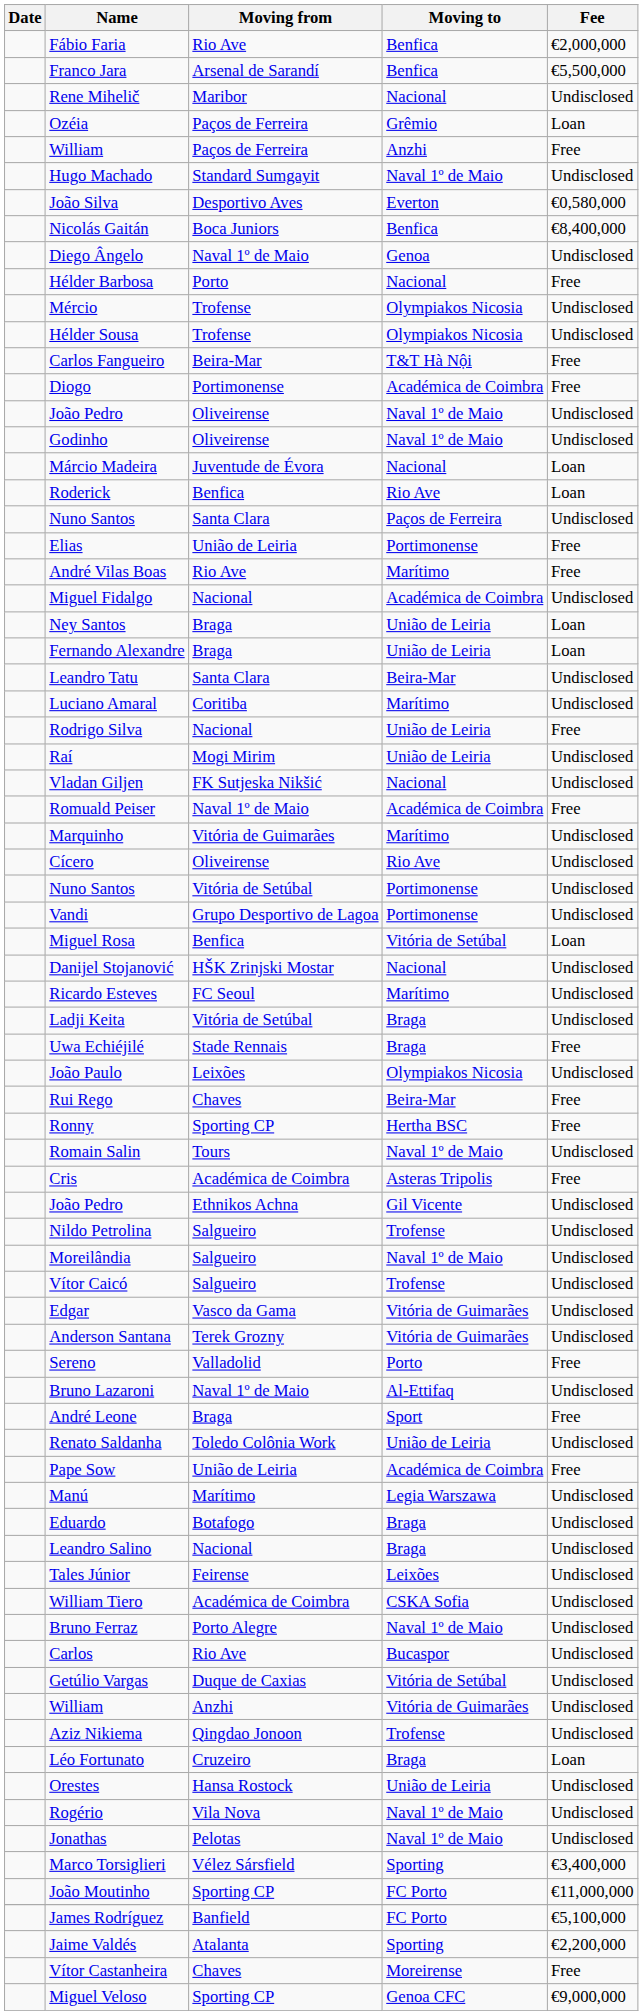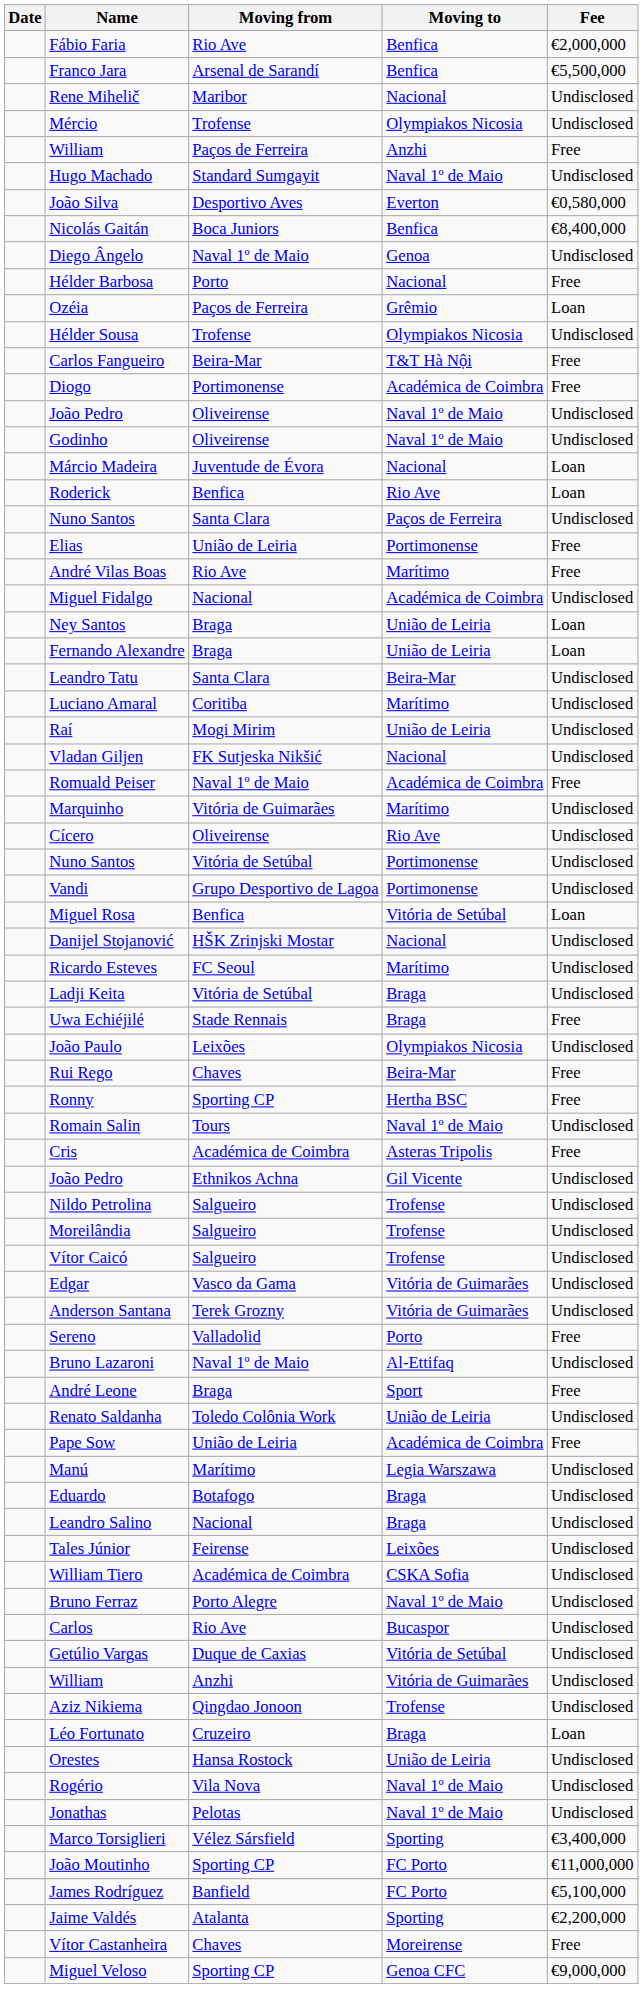 <table class="wikitable sortable">
 <tr>
 <th>Date</th>
 <th>Name</th>
 <th>Moving from</th>
 <th>Moving to</th>
 <th>Fee</th>
 </tr>
 <tr>
 <td><strong></strong></td>
 <td> <a href='#'>Fábio Faria</a></td>
 <td> <a href='#'>Rio Ave</a></td>
 <td> <a href='#'>Benfica</a></td>
 <td>€2,000,000</td>
 </tr>
 <tr>
 <td><strong></strong></td>
 <td> <a href='#'>Franco Jara</a></td>
 <td> <a href='#'>Arsenal de Sarandí</a></td>
 <td> <a href='#'>Benfica</a></td>
 <td>€5,500,000</td>
 </tr>
 <tr>
 <td><strong></strong></td>
 <td> <a href='#'>Rene Mihelič</a></td>
 <td> <a href='#'>Maribor</a></td>
 <td> <a href='#'>Nacional</a></td>
 <td>Undisclosed</td>
 </tr>
 <tr>
 <td><strong></strong></td>
-<td> <a href='#'>Ozéia</a></td>
-<td> <a href='#'>Paços de Ferreira</a></td>
-<td> <a href='#'>Grêmio</a></td>
-<td>Loan</td>
+<td> <a href='#'>Mércio</a></td>
+<td> <a href='#'>Trofense</a></td>
+<td> <a href='#'>Olympiakos Nicosia</a></td>
+<td>Undisclosed</td>
 </tr>
 <tr>
 <td><strong></strong></td>
 <td> <a href='#'>William</a></td>
 <td> <a href='#'>Paços de Ferreira</a></td>
 <td> <a href='#'>Anzhi</a></td>
 <td>Free</td>
 </tr>
 <tr>
 <td><strong></strong></td>
 <td> <a href='#'>Hugo Machado</a></td>
 <td> <a href='#'>Standard Sumgayit</a></td>
 <td> <a href='#'>Naval 1º de Maio</a></td>
 <td>Undisclosed</td>
 </tr>
 <tr>
 <td><strong></strong></td>
 <td> <a href='#'>João Silva</a></td>
 <td> <a href='#'>Desportivo Aves</a></td>
 <td> <a href='#'>Everton</a></td>
 <td>€0,580,000</td>
 </tr>
 <tr>
 <td><strong></strong></td>
 <td> <a href='#'>Nicolás Gaitán</a></td>
 <td> <a href='#'>Boca Juniors</a></td>
 <td> <a href='#'>Benfica</a></td>
 <td>€8,400,000</td>
 </tr>
 <tr>
 <td><strong></strong></td>
 <td> <a href='#'>Diego Ângelo</a></td>
 <td> <a href='#'>Naval 1º de Maio</a></td>
 <td> <a href='#'>Genoa</a></td>
 <td>Undisclosed</td>
 </tr>
 <tr>
 <td><strong></strong></td>
 <td> <a href='#'>Hélder Barbosa</a></td>
 <td> <a href='#'>Porto</a></td>
 <td> <a href='#'>Nacional</a></td>
 <td>Free</td>
 </tr>
 <tr>
 <td><strong></strong></td>
-<td> <a href='#'>Mércio</a></td>
-<td> <a href='#'>Trofense</a></td>
-<td> <a href='#'>Olympiakos Nicosia</a></td>
-<td>Undisclosed</td>
+<td> <a href='#'>Ozéia</a></td>
+<td> <a href='#'>Paços de Ferreira</a></td>
+<td> <a href='#'>Grêmio</a></td>
+<td>Loan</td>
 </tr>
 <tr>
 <td><strong></strong></td>
 <td> <a href='#'>Hélder Sousa</a></td>
 <td> <a href='#'>Trofense</a></td>
 <td> <a href='#'>Olympiakos Nicosia</a></td>
 <td>Undisclosed</td>
 </tr>
 <tr>
 <td><strong></strong></td>
 <td> <a href='#'>Carlos Fangueiro</a></td>
 <td> <a href='#'>Beira-Mar</a></td>
 <td> <a href='#'>T&T Hà Nội</a></td>
 <td>Free</td>
 </tr>
 <tr>
 <td><strong></strong></td>
 <td> <a href='#'>Diogo</a></td>
 <td> <a href='#'>Portimonense</a></td>
 <td> <a href='#'>Académica de Coimbra</a></td>
 <td>Free</td>
 </tr>
 <tr>
 <td><strong></strong></td>
 <td> <a href='#'>João Pedro</a></td>
 <td> <a href='#'>Oliveirense</a></td>
 <td> <a href='#'>Naval 1º de Maio</a></td>
 <td>Undisclosed</td>
 </tr>
 <tr>
 <td><strong></strong></td>
 <td> <a href='#'>Godinho</a></td>
 <td> <a href='#'>Oliveirense</a></td>
 <td> <a href='#'>Naval 1º de Maio</a></td>
 <td>Undisclosed</td>
 </tr>
 <tr>
 <td><strong></strong></td>
 <td> <a href='#'>Márcio Madeira</a></td>
 <td> <a href='#'>Juventude de Évora</a></td>
 <td> <a href='#'>Nacional</a></td>
 <td>Loan</td>
 </tr>
 <tr>
 <td><strong></strong></td>
 <td> <a href='#'>Roderick</a></td>
 <td> <a href='#'>Benfica</a></td>
 <td> <a href='#'>Rio Ave</a></td>
 <td>Loan</td>
 </tr>
 <tr>
 <td><strong></strong></td>
 <td> <a href='#'>Nuno Santos</a></td>
 <td> <a href='#'>Santa Clara</a></td>
 <td> <a href='#'>Paços de Ferreira</a></td>
 <td>Undisclosed</td>
 </tr>
 <tr>
 <td><strong></strong></td>
 <td> <a href='#'>Elias</a></td>
 <td> <a href='#'>União de Leiria</a></td>
 <td> <a href='#'>Portimonense</a></td>
 <td>Free</td>
 </tr>
 <tr>
 <td><strong></strong></td>
 <td> <a href='#'>André Vilas Boas</a></td>
 <td> <a href='#'>Rio Ave</a></td>
 <td> <a href='#'>Marítimo</a></td>
 <td>Free</td>
 </tr>
 <tr>
 <td><strong></strong></td>
 <td> <a href='#'>Miguel Fidalgo</a></td>
 <td> <a href='#'>Nacional</a></td>
 <td> <a href='#'>Académica de Coimbra</a></td>
 <td>Undisclosed</td>
 </tr>
 <tr>
 <td><strong></strong></td>
 <td> <a href='#'>Ney Santos</a></td>
 <td> <a href='#'>Braga</a></td>
 <td> <a href='#'>União de Leiria</a></td>
 <td>Loan</td>
 </tr>
 <tr>
 <td><strong></strong></td>
 <td> <a href='#'>Fernando Alexandre</a></td>
 <td> <a href='#'>Braga</a></td>
 <td> <a href='#'>União de Leiria</a></td>
 <td>Loan</td>
 </tr>
 <tr>
 <td><strong></strong></td>
 <td> <a href='#'>Leandro Tatu</a></td>
 <td> <a href='#'>Santa Clara</a></td>
 <td> <a href='#'>Beira-Mar</a></td>
 <td>Undisclosed</td>
 </tr>
 <tr>
 <td><strong></strong></td>
 <td> <a href='#'>Luciano Amaral</a></td>
 <td> <a href='#'>Coritiba</a></td>
 <td> <a href='#'>Marítimo</a></td>
 <td>Undisclosed</td>
-</tr>
-<tr>
-<td><strong></strong></td>
-<td> <a href='#'>Rodrigo Silva</a></td>
-<td> <a href='#'>Nacional</a></td>
-<td> <a href='#'>União de Leiria</a></td>
-<td>Free</td>
 </tr>
 <tr>
 <td><strong></strong></td>
 <td> <a href='#'>Raí</a></td>
 <td> <a href='#'>Mogi Mirim</a></td>
 <td> <a href='#'>União de Leiria</a></td>
 <td>Undisclosed</td>
 </tr>
 <tr>
 <td><strong></strong></td>
 <td> <a href='#'>Vladan Giljen</a></td>
 <td> <a href='#'>FK Sutjeska Nikšić</a></td>
 <td> <a href='#'>Nacional</a></td>
 <td>Undisclosed</td>
 </tr>
 <tr>
 <td><strong></strong></td>
 <td> <a href='#'>Romuald Peiser</a></td>
 <td> <a href='#'>Naval 1º de Maio</a></td>
 <td> <a href='#'>Académica de Coimbra</a></td>
 <td>Free</td>
 </tr>
 <tr>
 <td><strong></strong></td>
 <td> <a href='#'>Marquinho</a></td>
 <td> <a href='#'>Vitória de Guimarães</a></td>
 <td> <a href='#'>Marítimo</a></td>
 <td>Undisclosed</td>
 </tr>
 <tr>
 <td><strong></strong></td>
 <td> <a href='#'>Cícero</a></td>
 <td> <a href='#'>Oliveirense</a></td>
 <td> <a href='#'>Rio Ave</a></td>
 <td>Undisclosed</td>
 </tr>
 <tr>
 <td><strong></strong></td>
 <td> <a href='#'>Nuno Santos</a></td>
 <td> <a href='#'>Vitória de Setúbal</a></td>
 <td> <a href='#'>Portimonense</a></td>
 <td>Undisclosed</td>
 </tr>
 <tr>
 <td><strong></strong></td>
 <td> <a href='#'>Vandi</a></td>
 <td> <a href='#'>Grupo Desportivo de Lagoa</a></td>
 <td> <a href='#'>Portimonense</a></td>
 <td>Undisclosed</td>
 </tr>
 <tr>
 <td><strong></strong></td>
 <td> <a href='#'>Miguel Rosa</a></td>
 <td> <a href='#'>Benfica</a></td>
 <td> <a href='#'>Vitória de Setúbal</a></td>
 <td>Loan</td>
 </tr>
 <tr>
 <td><strong></strong></td>
 <td> <a href='#'>Danijel Stojanović</a></td>
 <td> <a href='#'>HŠK Zrinjski Mostar</a></td>
 <td> <a href='#'>Nacional</a></td>
 <td>Undisclosed</td>
 </tr>
 <tr>
 <td><strong></strong></td>
 <td> <a href='#'>Ricardo Esteves</a></td>
 <td> <a href='#'>FC Seoul</a></td>
 <td> <a href='#'>Marítimo</a></td>
 <td>Undisclosed</td>
 </tr>
 <tr>
 <td><strong></strong></td>
 <td> <a href='#'>Ladji Keita</a></td>
 <td> <a href='#'>Vitória de Setúbal</a></td>
 <td> <a href='#'>Braga</a></td>
 <td>Undisclosed</td>
 </tr>
 <tr>
 <td><strong></strong></td>
 <td> <a href='#'>Uwa Echiéjilé</a></td>
 <td> <a href='#'>Stade Rennais</a></td>
 <td> <a href='#'>Braga</a></td>
 <td>Free</td>
 </tr>
 <tr>
 <td><strong></strong></td>
 <td> <a href='#'>João Paulo</a></td>
 <td> <a href='#'>Leixões</a></td>
 <td> <a href='#'>Olympiakos Nicosia</a></td>
 <td>Undisclosed</td>
 </tr>
 <tr>
 <td><strong></strong></td>
 <td> <a href='#'>Rui Rego</a></td>
 <td> <a href='#'>Chaves</a></td>
 <td> <a href='#'>Beira-Mar</a></td>
 <td>Free</td>
 </tr>
 <tr>
 <td><strong></strong></td>
 <td> <a href='#'>Ronny</a></td>
 <td> <a href='#'>Sporting CP</a></td>
 <td> <a href='#'>Hertha BSC</a></td>
 <td>Free</td>
 </tr>
 <tr>
 <td><strong></strong></td>
 <td> <a href='#'>Romain Salin</a></td>
 <td> <a href='#'>Tours</a></td>
 <td> <a href='#'>Naval 1º de Maio</a></td>
 <td>Undisclosed</td>
 </tr>
 <tr>
 <td><strong></strong></td>
 <td> <a href='#'>Cris</a></td>
 <td> <a href='#'>Académica de Coimbra</a></td>
 <td> <a href='#'>Asteras Tripolis</a></td>
 <td>Free</td>
 </tr>
 <tr>
 <td><strong></strong></td>
 <td> <a href='#'>João Pedro</a></td>
 <td> <a href='#'>Ethnikos Achna</a></td>
 <td> <a href='#'>Gil Vicente</a></td>
 <td>Undisclosed</td>
 </tr>
 <tr>
 <td><strong></strong></td>
 <td> <a href='#'>Nildo Petrolina</a></td>
 <td> <a href='#'>Salgueiro</a></td>
 <td> <a href='#'>Trofense</a></td>
 <td>Undisclosed</td>
 </tr>
 <tr>
 <td><strong></strong></td>
 <td> <a href='#'>Moreilândia</a></td>
 <td> <a href='#'>Salgueiro</a></td>
-<td> <a href='#'>Naval 1º de Maio</a></td>
+<td> <a href='#'>Trofense</a></td>
 <td>Undisclosed</td>
 </tr>
 <tr>
 <td><strong></strong></td>
 <td> <a href='#'>Vítor Caicó</a></td>
 <td> <a href='#'>Salgueiro</a></td>
 <td> <a href='#'>Trofense</a></td>
 <td>Undisclosed</td>
 </tr>
 <tr>
 <td><strong></strong></td>
 <td> <a href='#'>Edgar</a></td>
 <td> <a href='#'>Vasco da Gama</a></td>
 <td> <a href='#'>Vitória de Guimarães</a></td>
 <td>Undisclosed</td>
 </tr>
 <tr>
 <td><strong></strong></td>
 <td> <a href='#'>Anderson Santana</a></td>
 <td> <a href='#'>Terek Grozny</a></td>
 <td> <a href='#'>Vitória de Guimarães</a></td>
 <td>Undisclosed</td>
 </tr>
 <tr>
 <td><strong></strong></td>
 <td> <a href='#'>Sereno</a></td>
 <td> <a href='#'>Valladolid</a></td>
 <td> <a href='#'>Porto</a></td>
 <td>Free</td>
 </tr>
 <tr>
 <td><strong></strong></td>
 <td> <a href='#'>Bruno Lazaroni</a></td>
 <td> <a href='#'>Naval 1º de Maio</a></td>
 <td> <a href='#'>Al-Ettifaq</a></td>
 <td>Undisclosed</td>
 </tr>
 <tr>
 <td><strong></strong></td>
 <td> <a href='#'>André Leone</a></td>
 <td> <a href='#'>Braga</a></td>
 <td> <a href='#'>Sport</a></td>
 <td>Free</td>
 </tr>
 <tr>
 <td><strong></strong></td>
 <td> <a href='#'>Renato Saldanha</a></td>
 <td> <a href='#'>Toledo Colônia Work</a></td>
 <td> <a href='#'>União de Leiria</a></td>
 <td>Undisclosed</td>
 </tr>
 <tr>
 <td><strong></strong></td>
 <td> <a href='#'>Pape Sow</a></td>
 <td> <a href='#'>União de Leiria</a></td>
 <td> <a href='#'>Académica de Coimbra</a></td>
 <td>Free</td>
 </tr>
 <tr>
 <td><strong></strong></td>
 <td> <a href='#'>Manú</a></td>
 <td> <a href='#'>Marítimo</a></td>
 <td> <a href='#'>Legia Warszawa</a></td>
 <td>Undisclosed</td>
 </tr>
 <tr>
 <td><strong></strong></td>
 <td> <a href='#'>Eduardo</a></td>
 <td> <a href='#'>Botafogo</a></td>
 <td> <a href='#'>Braga</a></td>
 <td>Undisclosed</td>
 </tr>
 <tr>
 <td><strong></strong></td>
 <td> <a href='#'>Leandro Salino</a></td>
 <td> <a href='#'>Nacional</a></td>
 <td> <a href='#'>Braga</a></td>
 <td>Undisclosed</td>
 </tr>
 <tr>
 <td><strong></strong></td>
 <td> <a href='#'>Tales Júnior</a></td>
 <td> <a href='#'>Feirense</a></td>
 <td> <a href='#'>Leixões</a></td>
 <td>Undisclosed</td>
 </tr>
 <tr>
 <td><strong></strong></td>
 <td> <a href='#'>William Tiero</a></td>
 <td> <a href='#'>Académica de Coimbra</a></td>
 <td> <a href='#'>CSKA Sofia</a></td>
 <td>Undisclosed</td>
 </tr>
 <tr>
 <td><strong></strong></td>
 <td> <a href='#'>Bruno Ferraz</a></td>
 <td> <a href='#'>Porto Alegre</a></td>
 <td> <a href='#'>Naval 1º de Maio</a></td>
 <td>Undisclosed</td>
 </tr>
 <tr>
 <td><strong></strong></td>
 <td> <a href='#'>Carlos</a></td>
 <td> <a href='#'>Rio Ave</a></td>
 <td> <a href='#'>Bucaspor</a></td>
 <td>Undisclosed</td>
 </tr>
 <tr>
 <td><strong></strong></td>
 <td> <a href='#'>Getúlio Vargas</a></td>
 <td> <a href='#'>Duque de Caxias</a></td>
 <td> <a href='#'>Vitória de Setúbal</a></td>
 <td>Undisclosed</td>
 </tr>
 <tr>
 <td><strong></strong></td>
 <td> <a href='#'>William</a></td>
 <td> <a href='#'>Anzhi</a></td>
 <td> <a href='#'>Vitória de Guimarães</a></td>
 <td>Undisclosed</td>
 </tr>
 <tr>
 <td><strong></strong></td>
 <td> <a href='#'>Aziz Nikiema</a></td>
 <td> <a href='#'>Qingdao Jonoon</a></td>
 <td> <a href='#'>Trofense</a></td>
 <td>Undisclosed</td>
 </tr>
 <tr>
 <td><strong></strong></td>
 <td> <a href='#'>Léo Fortunato</a></td>
 <td> <a href='#'>Cruzeiro</a></td>
 <td> <a href='#'>Braga</a></td>
 <td>Loan</td>
 </tr>
 <tr>
 <td><strong></strong></td>
 <td> <a href='#'>Orestes</a></td>
 <td> <a href='#'>Hansa Rostock</a></td>
 <td> <a href='#'>União de Leiria</a></td>
 <td>Undisclosed</td>
 </tr>
 <tr>
 <td><strong></strong></td>
 <td> <a href='#'>Rogério</a></td>
 <td> <a href='#'>Vila Nova</a></td>
 <td> <a href='#'>Naval 1º de Maio</a></td>
 <td>Undisclosed</td>
 </tr>
 <tr>
 <td><strong></strong></td>
 <td> <a href='#'>Jonathas</a></td>
 <td> <a href='#'>Pelotas</a></td>
 <td> <a href='#'>Naval 1º de Maio</a></td>
 <td>Undisclosed</td>
 </tr>
 <tr>
 <td><strong></strong></td>
 <td> <a href='#'>Marco Torsiglieri</a></td>
 <td> <a href='#'>Vélez Sársfield</a></td>
 <td> <a href='#'>Sporting</a></td>
 <td>€3,400,000</td>
 </tr>
 <tr>
 <td><strong></strong></td>
 <td> <a href='#'>João Moutinho</a></td>
 <td> <a href='#'>Sporting CP</a></td>
 <td> <a href='#'>FC Porto</a></td>
 <td>€11,000,000</td>
 </tr>
 <tr>
 </tr>
 <tr>
 <td><strong></strong></td>
 <td> <a href='#'>James Rodríguez</a></td>
 <td> <a href='#'>Banfield</a></td>
 <td> <a href='#'>FC Porto</a></td>
 <td>€5,100,000</td>
 </tr>
 <tr>
 <td><strong></strong></td>
 <td> <a href='#'>Jaime Valdés</a></td>
 <td> <a href='#'>Atalanta</a></td>
 <td> <a href='#'>Sporting</a></td>
 <td>€2,200,000</td>
 </tr>
 <tr>
 <td><strong></strong></td>
 <td> <a href='#'>Vítor Castanheira</a></td>
 <td> <a href='#'>Chaves</a></td>
 <td> <a href='#'>Moreirense</a></td>
 <td>Free</td>
 </tr>
 <tr>
 <td><strong></strong></td>
 <td> <a href='#'>Miguel Veloso</a></td>
 <td> <a href='#'>Sporting CP</a></td>
 <td> <a href='#'>Genoa CFC</a></td>
 <td>€9,000,000</td>
 </tr>
 </table>
